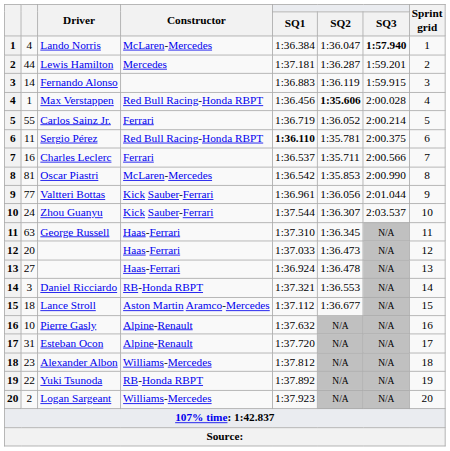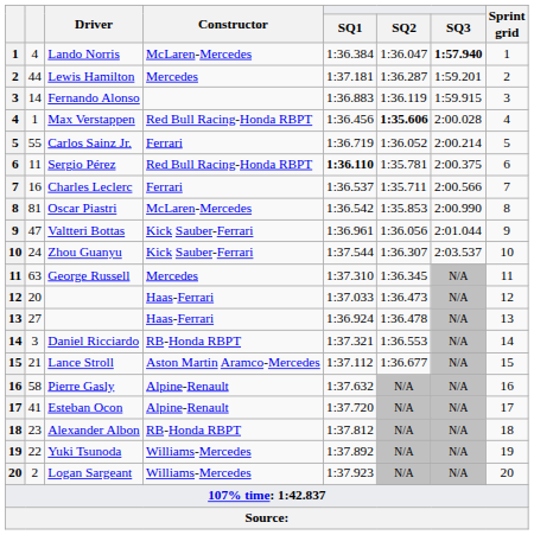 <table class="wikitable sortable" style="font-size: 85%;">
 <tr>
 <th rowspan="2"></th>
 <th rowspan="2"></th>
 <th rowspan="2">Driver</th>
 <th rowspan="2">Constructor</th>
 <th colspan="3" style="background:#eaecf0; text-align:center;"></th>
 <th rowspan="2">Sprint<br>grid</th>
 </tr>
 <tr>
 <th scope="col">SQ1</th>
 <th scope="col">SQ2</th>
 <th scope="col">SQ3</th>
 </tr>
 <tr>
 <th scope="row">1</th>
 <td align="center">4</td>
 <td data-sort-value="nor"> <a href='#'>Lando Norris</a></td>
 <td><a href='#'>McLaren</a>-<a href='#'>Mercedes</a></td>
 <td>1:36.384</td>
 <td>1:36.047</td>
 <td><strong>1:57.940</strong></td>
 <td align="center">1</td>
 </tr>
 <tr>
 <th scope="row">2</th>
 <td align="center">44</td>
 <td data-sort-value="ham"> <a href='#'>Lewis Hamilton</a></td>
 <td><a href='#'>Mercedes</a></td>
 <td>1:37.181</td>
 <td>1:36.287</td>
 <td>1:59.201</td>
 <td align="center">2</td>
 </tr>
 <tr>
 <th scope="row">3</th>
 <td align="center">14</td>
 <td data-sort-value="alo"> <a href='#'>Fernando Alonso</a></td>
 <td></td>
 <td>1:36.883</td>
 <td>1:36.119</td>
 <td>1:59.915</td>
 <td align="center">3</td>
 </tr>
 <tr>
 <th scope="row">4</th>
 <td align="center">1</td>
 <td data-sort-value="ver"> <a href='#'>Max Verstappen</a></td>
 <td><a href='#'>Red Bull Racing</a>-<a href='#'>Honda RBPT</a></td>
 <td>1:36.456</td>
 <td><strong>1:35.606</strong></td>
 <td>2:00.028</td>
 <td align="center">4</td>
 </tr>
 <tr>
 <th scope="row">5</th>
 <td align="center">55</td>
 <td data-sort-value="sai"> <a href='#'>Carlos Sainz Jr.</a></td>
 <td><a href='#'>Ferrari</a></td>
 <td>1:36.719</td>
 <td>1:36.052</td>
 <td>2:00.214</td>
 <td align="center">5</td>
 </tr>
 <tr>
 <th scope="row">6</th>
 <td align="center">11</td>
 <td data-sort-value="per"> <a href='#'>Sergio Pérez</a></td>
 <td><a href='#'>Red Bull Racing</a>-<a href='#'>Honda RBPT</a></td>
 <td><strong>1:36.110</strong></td>
 <td>1:35.781</td>
 <td>2:00.375</td>
 <td align="center">6</td>
 </tr>
 <tr>
 <th scope="row">7</th>
 <td align="center">16</td>
 <td data-sort-value="lec"> <a href='#'>Charles Leclerc</a></td>
 <td><a href='#'>Ferrari</a></td>
 <td>1:36.537</td>
 <td>1:35.711</td>
 <td>2:00.566</td>
 <td align="center">7</td>
 </tr>
 <tr>
 <th scope="row">8</th>
 <td align="center">81</td>
 <td data-sort-value="pia"> <a href='#'>Oscar Piastri</a></td>
 <td><a href='#'>McLaren</a>-<a href='#'>Mercedes</a></td>
 <td>1:36.542</td>
 <td>1:35.853</td>
 <td>2:00.990</td>
 <td align="center">8</td>
 </tr>
 <tr>
 <th scope="row">9</th>
-<td align="center">77</td>
+<td align="center">47</td>
 <td data-sort-value="bot"> <a href='#'>Valtteri Bottas</a></td>
 <td><a href='#'>Kick</a> <a href='#'>Sauber</a>-<a href='#'>Ferrari</a></td>
 <td>1:36.961</td>
 <td>1:36.056</td>
 <td>2:01.044</td>
 <td align="center">9</td>
 </tr>
 <tr>
 <th scope="row">10</th>
 <td align="center">24</td>
 <td data-sort-value="zho"> <a href='#'>Zhou Guanyu</a></td>
 <td><a href='#'>Kick</a> <a href='#'>Sauber</a>-<a href='#'>Ferrari</a></td>
 <td>1:37.544</td>
 <td>1:36.307</td>
 <td>2:03.537</td>
 <td align="center">10</td>
 </tr>
 <tr>
 <th scope="row">11</th>
 <td align="center">63</td>
 <td data-sort-value="rus"> <a href='#'>George Russell</a></td>
-<td><a href='#'>Haas</a>-<a href='#'>Ferrari</a></td>
+<td><a href='#'>Mercedes</a></td>
 <td>1:37.310</td>
 <td>1:36.345</td>
 <td data-sort-value="19" align="center" style="background: silver"><small>N/A</small></td>
 <td align="center">11</td>
 </tr>
 <tr>
 <th scope="row">12</th>
 <td align="center">20</td>
 <td data-sort-value="mag"></td>
 <td><a href='#'>Haas</a>-<a href='#'>Ferrari</a></td>
 <td>1:37.033</td>
 <td>1:36.473</td>
 <td data-sort-value="18" align="center" style="background: silver"><small>N/A</small></td>
 <td align="center">12</td>
 </tr>
 <tr>
 <th scope="row">13</th>
 <td align="center">27</td>
 <td data-sort-value="hul"></td>
 <td><a href='#'>Haas</a>-<a href='#'>Ferrari</a></td>
 <td>1:36.924</td>
 <td>1:36.478</td>
 <td data-sort-value="12" align="center" style="background: silver"><small>N/A</small></td>
 <td align="center">13</td>
 </tr>
 <tr>
 <th scope="row">14</th>
 <td align="center">3</td>
 <td data-sort-value="ric"> <a href='#'>Daniel Ricciardo</a></td>
 <td><a href='#'>RB</a>-<a href='#'>Honda RBPT</a></td>
 <td>1:37.321</td>
 <td>1:36.553</td>
 <td data-sort-value="11" align="center" style="background: silver"><small>N/A</small></td>
 <td align="center">14</td>
 </tr>
 <tr>
 <th scope="row">15</th>
-<td align="center">18</td>
+<td align="center">21</td>
 <td data-sort-value="str"> <a href='#'>Lance Stroll</a></td>
 <td><a href='#'>Aston Martin</a> <a href='#'>Aramco</a>-<a href='#'>Mercedes</a></td>
 <td>1:37.112</td>
 <td>1:36.677</td>
 <td data-sort-value="16" align="center" style="background: silver"><small>N/A</small></td>
 <td align="center">15</td>
 </tr>
 <tr>
 <th scope="row">16</th>
-<td align="center">10</td>
+<td align="center">58</td>
 <td data-sort-value="gas"> <a href='#'>Pierre Gasly</a></td>
 <td><a href='#'>Alpine</a>-<a href='#'>Renault</a></td>
 <td>1:37.632</td>
 <td data-sort-value="17" align="center" style="background: silver"><small>N/A</small></td>
 <td data-sort-value="17" align="center" style="background: silver"><small>N/A</small></td>
 <td align="center">16</td>
 </tr>
 <tr>
 <th scope="row">17</th>
-<td align="center">31</td>
+<td align="center">41</td>
 <td data-sort-value="oco"> <a href='#'>Esteban Ocon</a></td>
 <td><a href='#'>Alpine</a>-<a href='#'>Renault</a></td>
 <td>1:37.720</td>
 <td data-sort-value="19" align="center" style="background: silver"><small>N/A</small></td>
 <td data-sort-value="15" align="center" style="background: silver"><small>N/A</small></td>
 <td align="center">17</td>
 </tr>
 <tr>
 <th scope="row">18</th>
 <td align="center">23</td>
 <td data-sort-value="alb"> <a href='#'>Alexander Albon</a></td>
-<td><a href='#'>Williams</a>-<a href='#'>Mercedes</a></td>
+<td><a href='#'>RB</a>-<a href='#'>Honda RBPT</a></td>
 <td>1:37.812</td>
 <td data-sort-value="19" align="center" style="background: silver"><small>N/A</small></td>
 <td data-sort-value="14" align="center" style="background: silver"><small>N/A</small></td>
 <td align="center">18</td>
 </tr>
 <tr>
 <th scope="row">19</th>
 <td align="center">22</td>
 <td data-sort-value="tsu"> <a href='#'>Yuki Tsunoda</a></td>
-<td><a href='#'>RB</a>-<a href='#'>Honda RBPT</a></td>
+<td><a href='#'>Williams</a>-<a href='#'>Mercedes</a></td>
 <td>1:37.892</td>
 <td data-sort-value="19" align="center" style="background: silver"><small>N/A</small></td>
 <td data-sort-value="19" align="center" style="background: silver"><small>N/A</small></td>
 <td align="center">19</td>
 </tr>
 <tr>
 <th scope="row">20</th>
 <td align="center">2</td>
 <td data-sort-value="sar"> <a href='#'>Logan Sargeant</a></td>
 <td><a href='#'>Williams</a>-<a href='#'>Mercedes</a></td>
 <td>1:37.923</td>
 <td data-sort-value="19" align="center" style="background: silver"><small>N/A</small></td>
 <td data-sort-value="19" align="center" style="background: silver"><small>N/A</small></td>
 <td align="center">20</td>
 </tr>
 <tr class="sortbottom">
 <td colspan="8" style="background-color:#eaecf0;text-align:center"><strong><a href='#'>107% time</a>: 1:42.837</strong></td>
 </tr>
 <tr class="sortbottom">
 <th colspan="8">Source:</th>
 </tr>
 </table>
